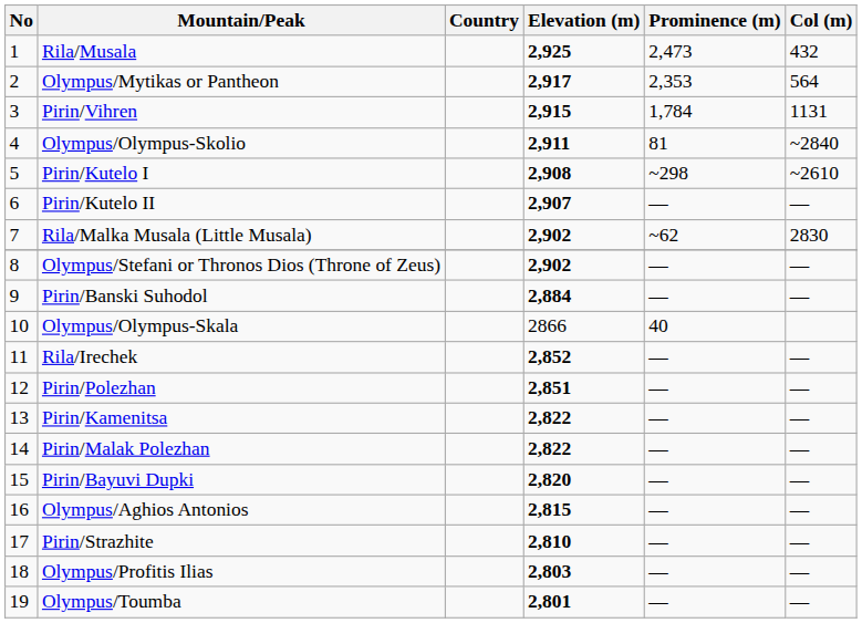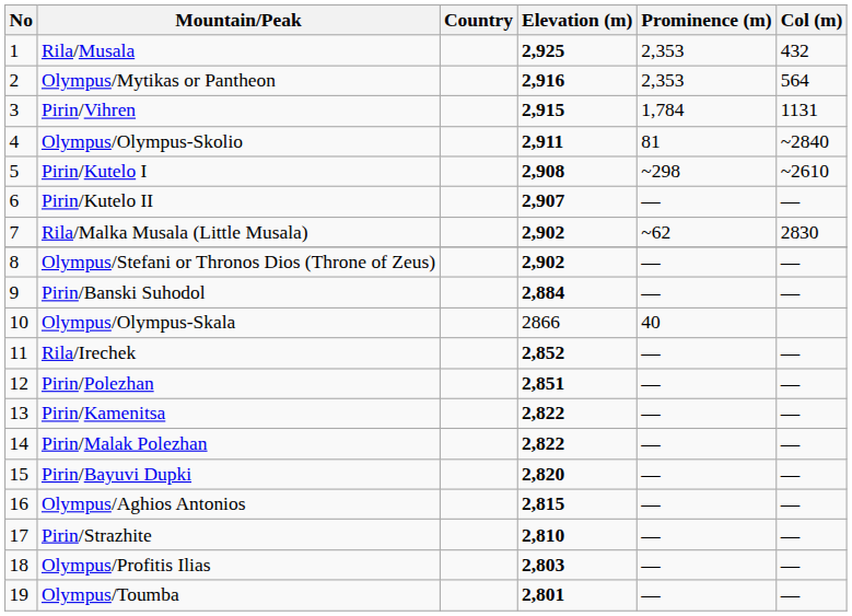 <table class="wikitable sortable">
 <tr>
 <th>No</th>
 <th>Mountain/Peak</th>
 <th>Country</th>
 <th>Elevation (m)</th>
 <th>Prominence (m)</th>
 <th>Col (m)</th>
 </tr>
 <tr>
 <td>1</td>
 <td><a href='#'>Rila</a>/<a href='#'>Musala</a></td>
 <td></td>
 <td><strong>2,925</strong></td>
-<td>2,473</td>
+<td>2,353</td>
 <td>432</td>
 </tr>
 <tr>
 <td>2</td>
 <td><a href='#'>Olympus</a>/Mytikas or Pantheon</td>
 <td></td>
-<td><strong>2,917</strong></td>
+<td><strong>2,916</strong></td>
 <td>2,353</td>
 <td>564</td>
 </tr>
 <tr>
 <td>3</td>
 <td><a href='#'>Pirin</a>/<a href='#'>Vihren</a></td>
 <td></td>
 <td><strong>2,915</strong></td>
 <td>1,784</td>
 <td>1131</td>
 </tr>
 <tr>
 <td>4</td>
 <td><a href='#'>Olympus</a>/Olympus-Skolio</td>
 <td></td>
 <td><strong>2,911</strong></td>
 <td>81</td>
 <td>~2840</td>
 </tr>
 <tr>
 <td>5</td>
 <td><a href='#'>Pirin</a>/<a href='#'>Kutelo</a> I</td>
 <td></td>
 <td><strong>2,908</strong></td>
 <td>~298</td>
 <td>~2610</td>
 </tr>
 <tr>
 <td>6</td>
 <td><a href='#'>Pirin</a>/Kutelo II</td>
 <td></td>
 <td><strong>2,907</strong></td>
 <td>—</td>
 <td>—</td>
 </tr>
 <tr>
 <td>7</td>
 <td><a href='#'>Rila</a>/Malka Musala (Little Musala)</td>
 <td></td>
 <td><strong>2,902</strong></td>
 <td>~62</td>
 <td>2830</td>
 </tr>
 <tr>
 </tr>
 <tr>
 <td>8</td>
 <td><a href='#'>Olympus</a>/Stefani or Thronos Dios (Throne of Zeus)</td>
 <td></td>
 <td><strong>2,902</strong></td>
 <td>—</td>
 <td>—</td>
 </tr>
 <tr>
 <td>9</td>
 <td><a href='#'>Pirin</a>/Banski Suhodol</td>
 <td></td>
 <td><strong>2,884</strong></td>
 <td>—</td>
 <td>—</td>
 </tr>
 <tr>
 <td>10</td>
 <td><a href='#'>Olympus</a>/Olympus-Skala</td>
 <td></td>
 <td>2866</td>
 <td>40</td>
 <td></td>
 </tr>
 <tr>
 <td>11</td>
 <td><a href='#'>Rila</a>/Irechek</td>
 <td></td>
 <td><strong>2,852</strong></td>
 <td>—</td>
 <td>—</td>
 </tr>
 <tr>
 <td>12</td>
 <td><a href='#'>Pirin</a>/<a href='#'>Polezhan</a></td>
 <td></td>
 <td><strong>2,851</strong></td>
 <td>—</td>
 <td>—</td>
 </tr>
 <tr>
 <td>13</td>
 <td><a href='#'>Pirin</a>/<a href='#'>Kamenitsa</a></td>
 <td></td>
 <td><strong>2,822</strong></td>
 <td>—</td>
 <td>—</td>
 </tr>
 <tr>
 <td>14</td>
 <td><a href='#'>Pirin</a>/<a href='#'>Malak Polezhan</a></td>
 <td></td>
 <td><strong>2,822</strong></td>
 <td>—</td>
 <td>—</td>
 </tr>
 <tr>
 <td>15</td>
 <td><a href='#'>Pirin</a>/<a href='#'>Bayuvi Dupki</a></td>
 <td></td>
 <td><strong>2,820</strong></td>
 <td>—</td>
 <td>—</td>
 </tr>
 <tr>
 <td>16</td>
 <td><a href='#'>Olympus</a>/Aghios Antonios</td>
 <td></td>
 <td><strong>2,815</strong></td>
 <td>—</td>
 <td>—</td>
 </tr>
 <tr>
 <td>17</td>
 <td><a href='#'>Pirin</a>/Strazhite</td>
 <td></td>
 <td><strong>2,810</strong></td>
 <td>—</td>
 <td>—</td>
 </tr>
 <tr>
 <td>18</td>
 <td><a href='#'>Olympus</a>/Profitis Ilias</td>
 <td></td>
 <td><strong>2,803</strong></td>
 <td>—</td>
 <td>—</td>
 </tr>
 <tr>
 <td>19</td>
 <td><a href='#'>Olympus</a>/Toumba</td>
 <td></td>
 <td><strong>2,801</strong></td>
 <td>—</td>
 <td>—</td>
 </tr>
 </table>
